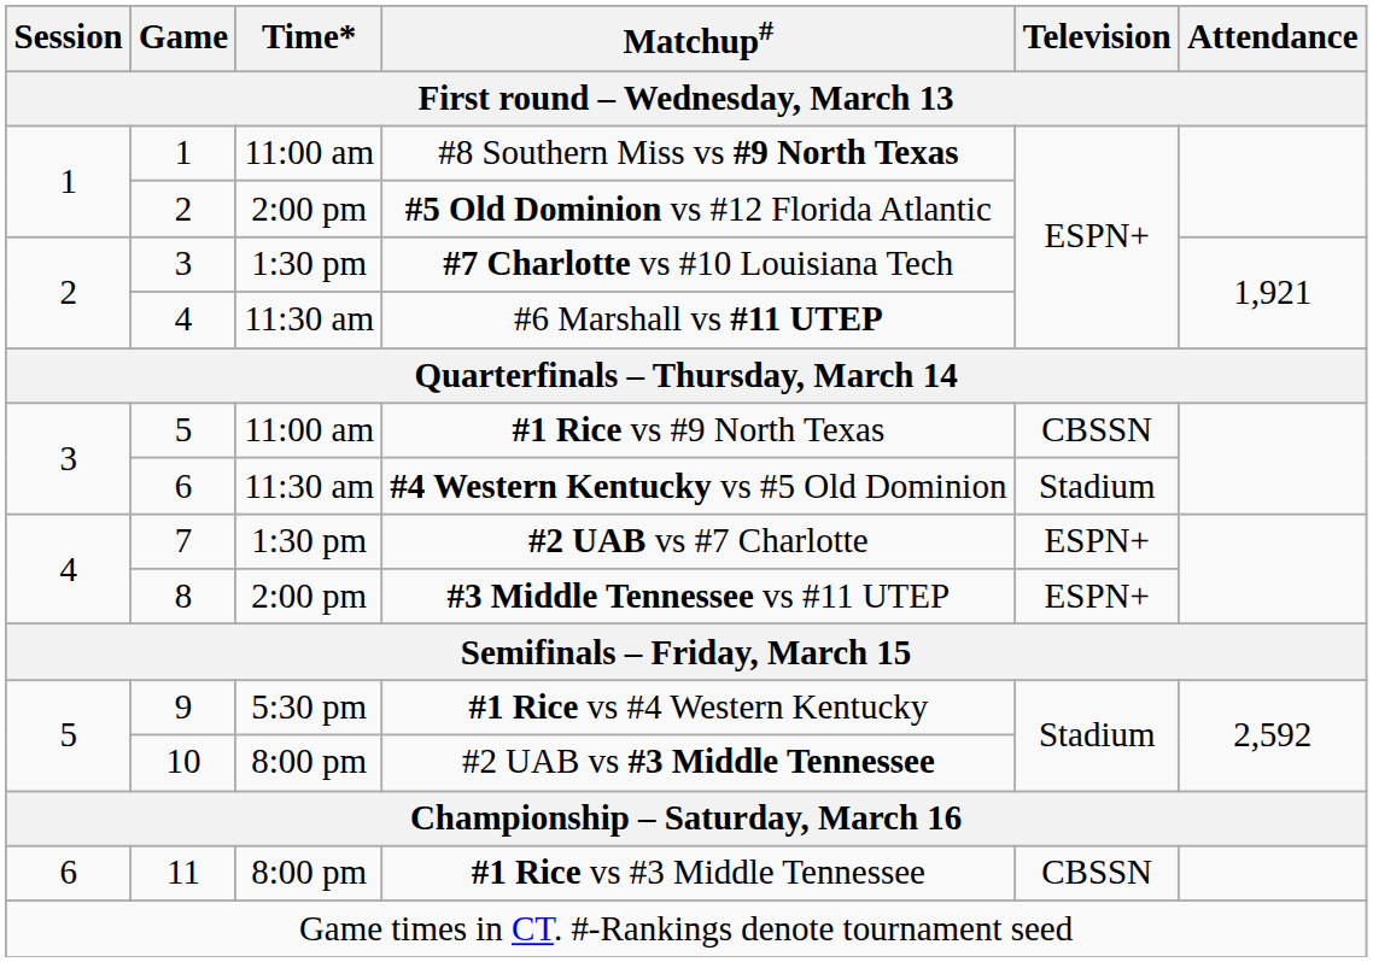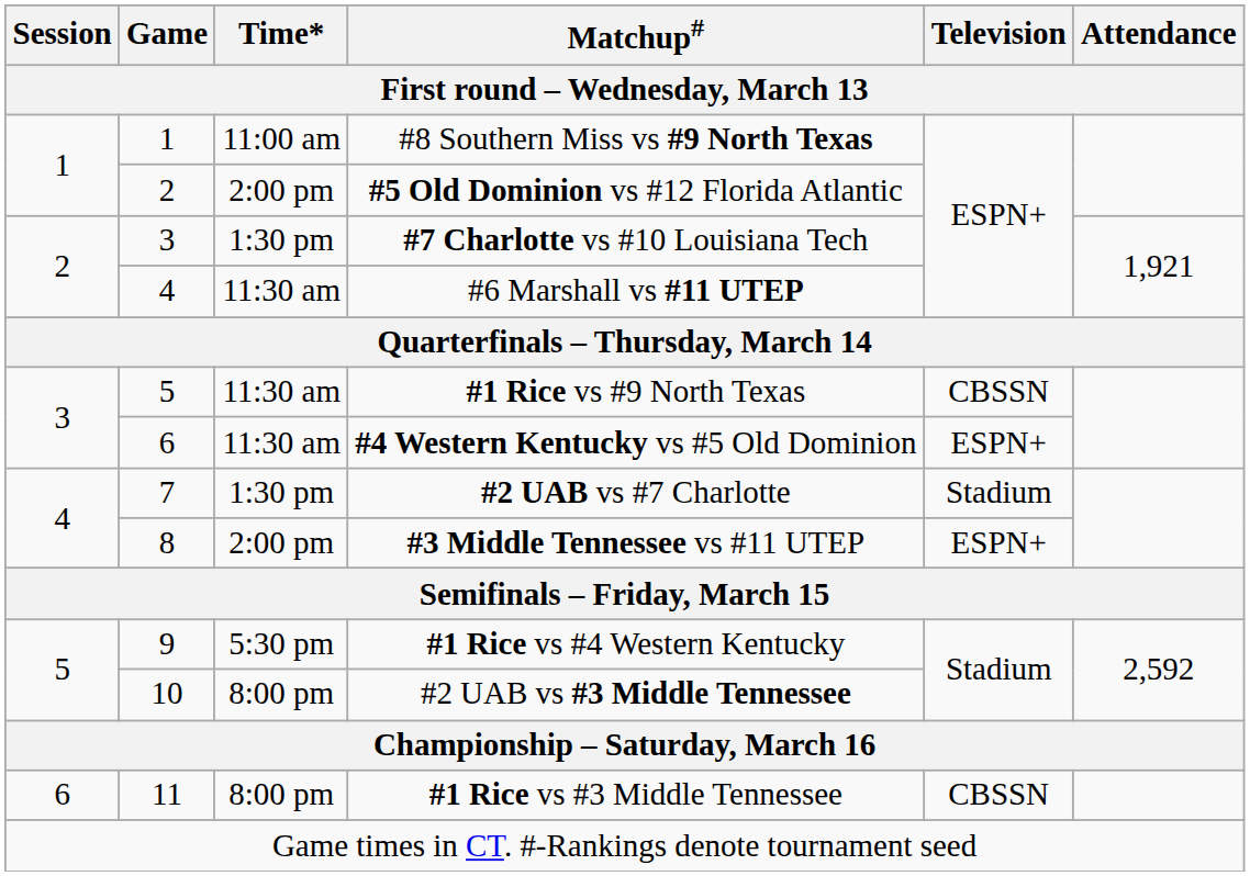 <table class="wikitable" style="text-align:center">
 <tr>
 <th>Session</th>
 <th>Game</th>
 <th>Time*</th>
 <th>Matchup<sup>#</sup></th>
 <th>Television</th>
 <th>Attendance</th>
 </tr>
 <tr>
 <th colspan=6>First round – Wednesday, March 13</th>
 </tr>
 <tr>
 <td rowspan=2>1</td>
 <td>1</td>
 <td>11:00 am</td>
 <td>#8 Southern Miss vs <strong>#9 North Texas</strong></td>
 <td rowspan=4>ESPN+</td>
 <td rowspan=2></td>
 </tr>
 <tr>
 <td>2</td>
 <td>2:00 pm</td>
 <td><strong>#5 Old Dominion</strong> vs #12 Florida Atlantic</td>
 </tr>
 <tr>
 <td rowspan=2>2</td>
 <td>3</td>
 <td>1:30 pm</td>
 <td><strong>#7 Charlotte</strong> vs #10 Louisiana Tech</td>
 <td rowspan=2>1,921</td>
 </tr>
 <tr>
 <td>4</td>
 <td>11:30 am</td>
 <td>#6 Marshall vs <strong>#11 UTEP</strong></td>
 </tr>
 <tr>
 <th colspan=6>Quarterfinals – Thursday, March 14</th>
 </tr>
 <tr>
 <td rowspan=2>3</td>
 <td>5</td>
-<td>11:00 am</td>
+<td>11:30 am</td>
 <td><strong>#1 Rice</strong> vs #9 North Texas</td>
 <td>CBSSN</td>
 <td rowspan=2></td>
 </tr>
 <tr>
 <td>6</td>
 <td>11:30 am</td>
 <td><strong>#4 Western Kentucky</strong> vs #5 Old Dominion</td>
-<td>Stadium</td>
+<td>ESPN+</td>
 </tr>
 <tr>
 <td rowspan=2>4</td>
 <td>7</td>
 <td>1:30 pm</td>
 <td><strong>#2 UAB</strong> vs #7 Charlotte</td>
-<td>ESPN+</td>
+<td>Stadium</td>
 <td rowspan=2></td>
 </tr>
 <tr>
 <td>8</td>
 <td>2:00 pm</td>
 <td><strong>#3 Middle Tennessee</strong> vs #11 UTEP</td>
 <td>ESPN+</td>
 </tr>
 <tr>
 <th colspan=6>Semifinals – Friday, March 15</th>
 </tr>
 <tr>
 <td rowspan=2>5</td>
 <td>9</td>
 <td>5:30 pm</td>
 <td><strong>#1 Rice</strong> vs #4 Western Kentucky</td>
 <td rowspan=2>Stadium</td>
 <td rowspan=2>2,592</td>
 </tr>
 <tr>
 <td>10</td>
 <td>8:00 pm</td>
 <td>#2 UAB vs <strong>#3 Middle Tennessee</strong></td>
 </tr>
 <tr>
 <th colspan=6>Championship – Saturday, March 16</th>
 </tr>
 <tr>
 <td>6</td>
 <td>11</td>
 <td>8:00 pm</td>
 <td><strong>#1 Rice</strong> vs #3 Middle Tennessee</td>
 <td>CBSSN</td>
 <td></td>
 </tr>
 <tr>
 <td colspan=6>Game times in <a href='#'>CT</a>. #-Rankings denote tournament seed</td>
 </tr>
 </table>
